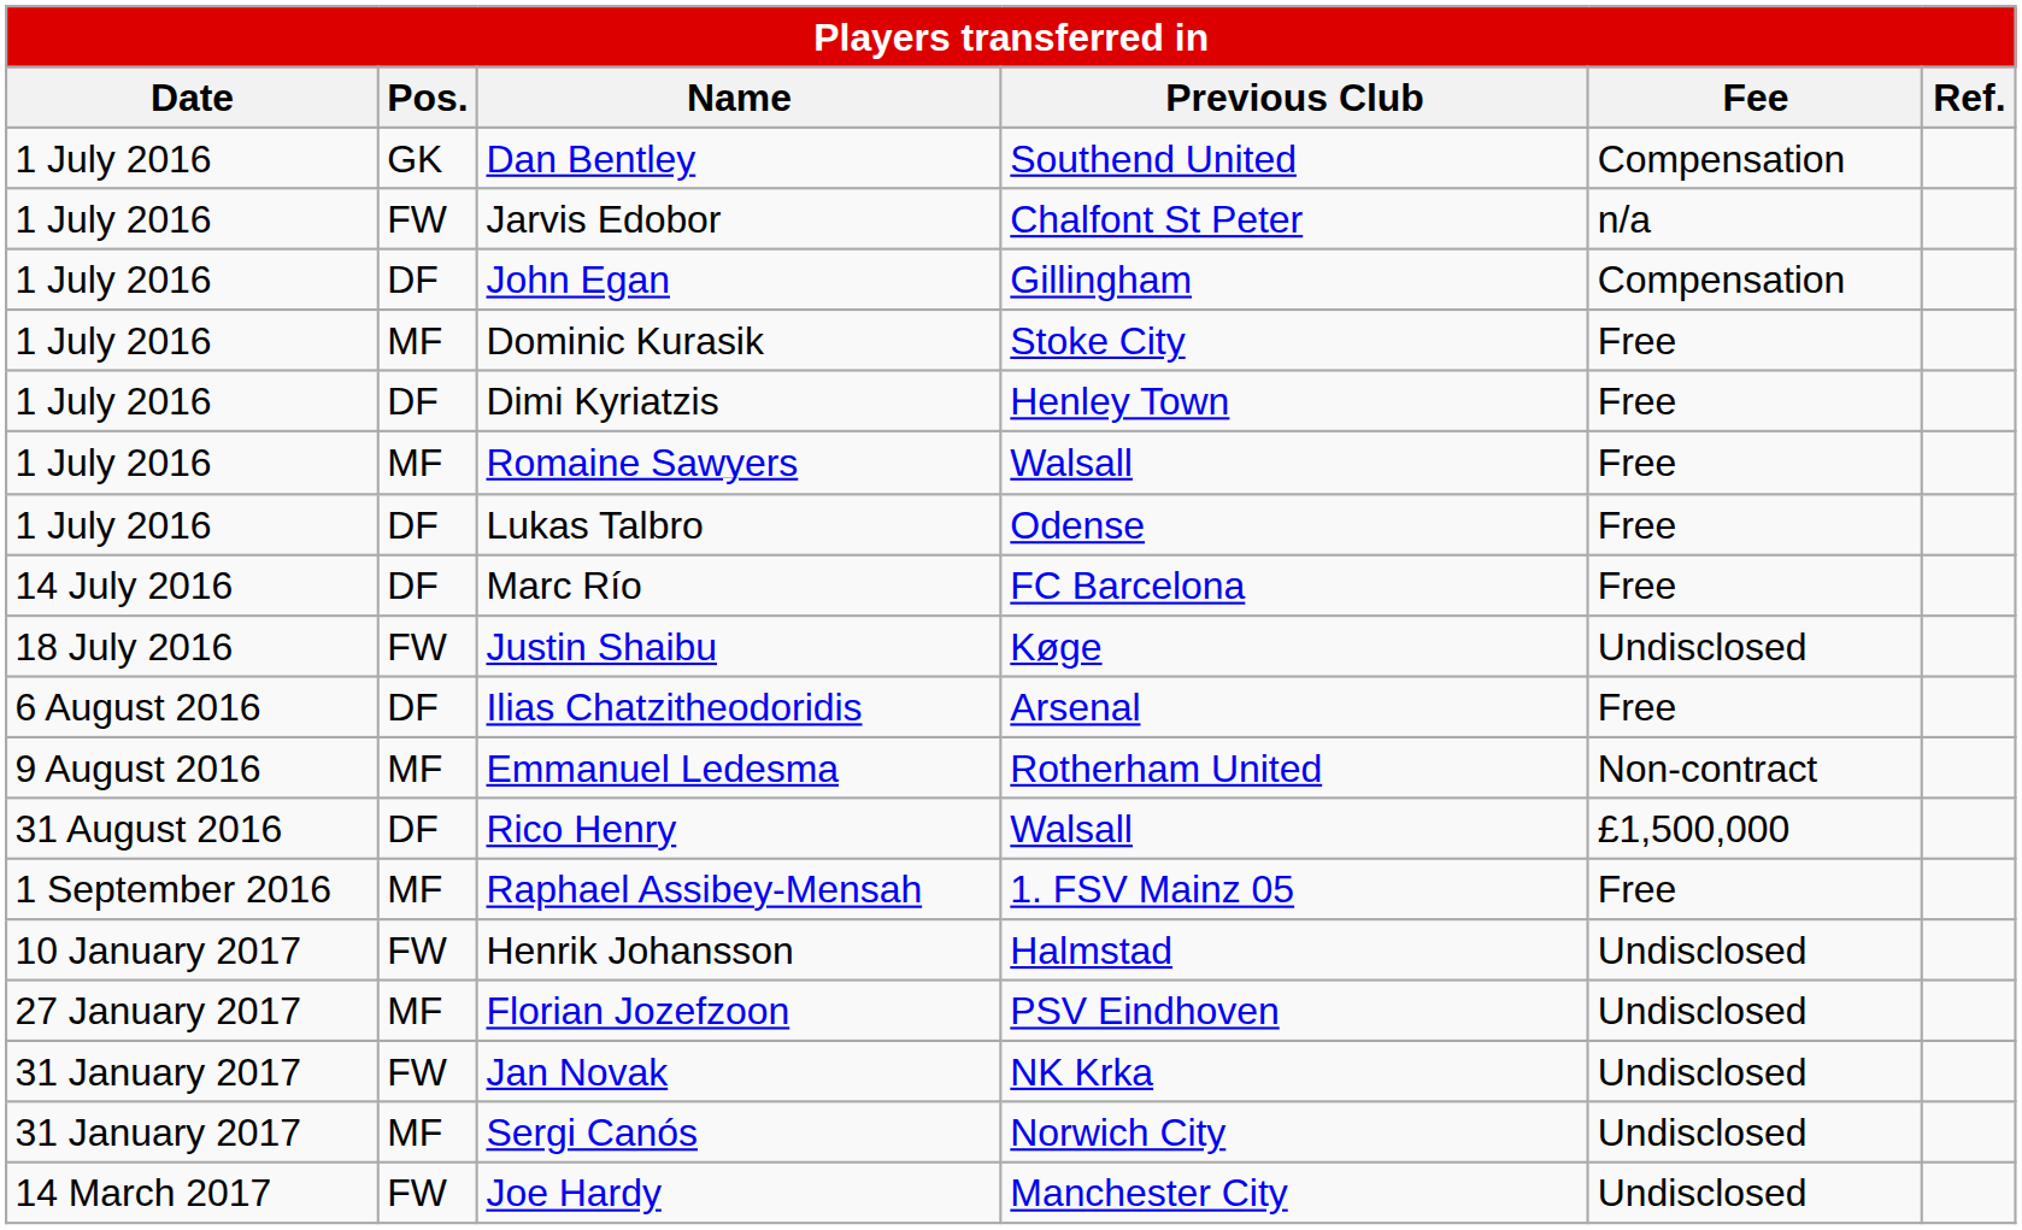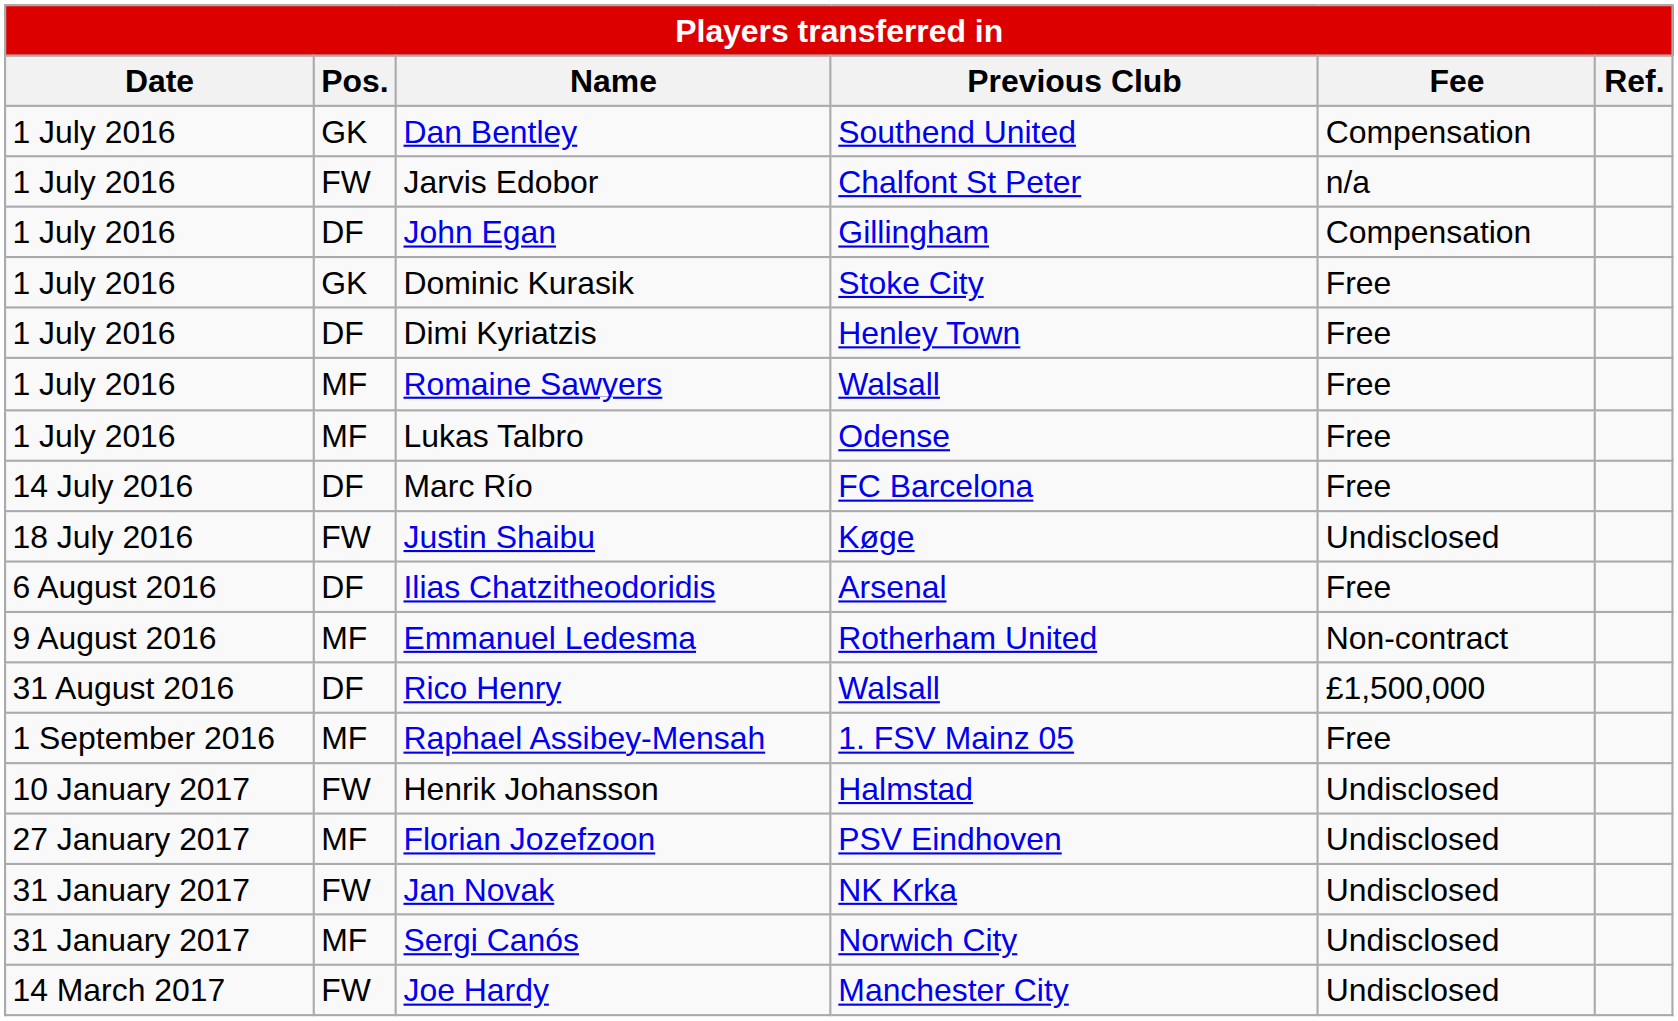 <table class="wikitable" style="font-size:95%;">
 <tr>
 <th colspan="6" style="background:#d00; color:white; text-align:center;">Players transferred in</th>
 </tr>
 <tr>
 <th style="width:140px;">Date</th>
 <th style="width:25px;">Pos.</th>
 <th style="width:200px;">Name</th>
 <th style="width:225px;">Previous Club</th>
 <th style="width:125px;">Fee</th>
 <th style="width:30px;">Ref.</th>
 </tr>
 <tr>
 <td>1 July 2016</td>
 <td>GK</td>
 <td> <a href='#'>Dan Bentley</a></td>
 <td> <a href='#'>Southend United</a></td>
 <td>Compensation</td>
 <td></td>
 </tr>
 <tr>
 <td>1 July 2016</td>
 <td>FW</td>
 <td> Jarvis Edobor</td>
 <td> <a href='#'>Chalfont St Peter</a></td>
 <td>n/a</td>
 <td></td>
 </tr>
 <tr>
 <td>1 July 2016</td>
 <td>DF</td>
 <td> <a href='#'>John Egan</a></td>
 <td> <a href='#'>Gillingham</a></td>
 <td>Compensation</td>
 <td></td>
 </tr>
 <tr>
 <td>1 July 2016</td>
-<td>MF</td>
+<td>GK</td>
 <td> Dominic Kurasik</td>
 <td> <a href='#'>Stoke City</a></td>
 <td>Free</td>
 <td></td>
 </tr>
 <tr>
 <td>1 July 2016</td>
 <td>DF</td>
 <td> Dimi Kyriatzis</td>
 <td> <a href='#'>Henley Town</a></td>
 <td>Free</td>
 <td></td>
 </tr>
 <tr>
 <td>1 July 2016</td>
 <td>MF</td>
 <td> <a href='#'>Romaine Sawyers</a></td>
 <td> <a href='#'>Walsall</a></td>
 <td>Free</td>
 <td></td>
 </tr>
 <tr>
 <td>1 July 2016</td>
-<td>DF</td>
+<td>MF</td>
 <td> Lukas Talbro</td>
 <td> <a href='#'>Odense</a></td>
 <td>Free</td>
 <td></td>
 </tr>
 <tr>
 <td>14 July 2016</td>
 <td>DF</td>
 <td> Marc Río</td>
 <td> <a href='#'>FC Barcelona</a></td>
 <td>Free</td>
 <td></td>
 </tr>
 <tr>
 <td>18 July 2016</td>
 <td>FW</td>
 <td> <a href='#'>Justin Shaibu</a></td>
 <td> <a href='#'>Køge</a></td>
 <td>Undisclosed</td>
 <td></td>
 </tr>
 <tr>
 <td>6 August 2016</td>
 <td>DF</td>
 <td> <a href='#'>Ilias Chatzitheodoridis</a></td>
 <td> <a href='#'>Arsenal</a></td>
 <td>Free</td>
 <td></td>
 </tr>
 <tr>
 <td>9 August 2016</td>
 <td>MF</td>
 <td> <a href='#'>Emmanuel Ledesma</a></td>
 <td> <a href='#'>Rotherham United</a></td>
 <td>Non-contract</td>
 <td></td>
 </tr>
 <tr>
 <td>31 August 2016</td>
 <td>DF</td>
 <td> <a href='#'>Rico Henry</a></td>
 <td> <a href='#'>Walsall</a></td>
 <td>£1,500,000</td>
 <td></td>
 </tr>
 <tr>
 <td>1 September 2016</td>
 <td>MF</td>
 <td> <a href='#'>Raphael Assibey-Mensah</a></td>
 <td> <a href='#'>1. FSV Mainz 05</a></td>
 <td>Free</td>
 <td></td>
 </tr>
 <tr>
 <td>10 January 2017</td>
 <td>FW</td>
 <td> Henrik Johansson</td>
 <td> <a href='#'>Halmstad</a></td>
 <td>Undisclosed</td>
 <td></td>
 </tr>
 <tr>
 <td>27 January 2017</td>
 <td>MF</td>
 <td> <a href='#'>Florian Jozefzoon</a></td>
 <td> <a href='#'>PSV Eindhoven</a></td>
 <td>Undisclosed</td>
 <td></td>
 </tr>
 <tr>
 <td>31 January 2017</td>
 <td>FW</td>
 <td> <a href='#'>Jan Novak</a></td>
 <td> <a href='#'>NK Krka</a></td>
 <td>Undisclosed</td>
 <td></td>
 </tr>
 <tr>
 <td>31 January 2017</td>
 <td>MF</td>
 <td> <a href='#'>Sergi Canós</a></td>
 <td> <a href='#'>Norwich City</a></td>
 <td>Undisclosed</td>
 <td></td>
 </tr>
 <tr>
 <td>14 March 2017</td>
 <td>FW</td>
 <td> <a href='#'>Joe Hardy</a></td>
 <td> <a href='#'>Manchester City</a></td>
 <td>Undisclosed</td>
 <td></td>
 </tr>
 </table>
